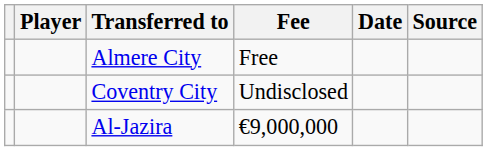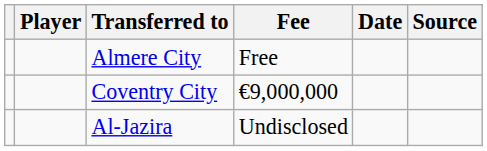 <table class="wikitable plainrowheaders sortable">
 <tr>
 <th></th>
 <th scope="col">Player</th>
 <th>Transferred to</th>
 <th style="width: 65px;">Fee</th>
 <th scope="col">Date</th>
 <th scope="col">Source</th>
 </tr>
 <tr>
 <td align="center"></td>
 <td></td>
 <td> <a href='#'>Almere City</a></td>
 <td>Free</td>
 <td></td>
 <td></td>
 </tr>
 <tr>
 <td align="center"></td>
 <td></td>
 <td> <a href='#'>Coventry City</a></td>
-<td>Undisclosed</td>
+<td>€9,000,000</td>
 <td></td>
 <td></td>
 </tr>
 <tr>
 <td align="center"></td>
 <td></td>
 <td> <a href='#'>Al-Jazira</a></td>
-<td>€9,000,000</td>
+<td>Undisclosed</td>
 <td></td>
 <td></td>
 </tr>
 </table>
